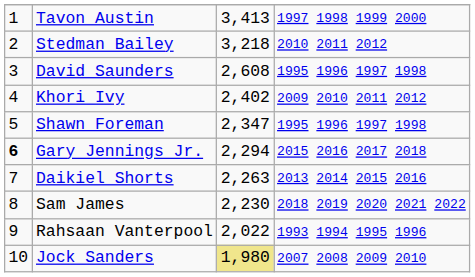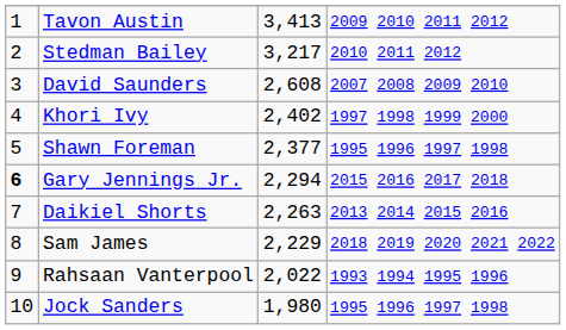 <table class="wikitable">
 <tr>
 </tr>
 <tr>
 <td>1</td>
 <td><a href='#'>Tavon Austin</a></td>
 <td>3,413</td>
-<td style="font-size:80%;"><a href='#'>1997</a> <a href='#'>1998</a> <a href='#'>1999</a> <a href='#'>2000</a></td>
+<td style="font-size:80%;"><a href='#'>2009</a> <a href='#'>2010</a> <a href='#'>2011</a> <a href='#'>2012</a></td>
 </tr>
 <tr>
 <td>2</td>
 <td><a href='#'>Stedman Bailey</a></td>
-<td>3,218</td>
+<td>3,217</td>
 <td style="font-size:80%;"><a href='#'>2010</a> <a href='#'>2011</a> <a href='#'>2012</a></td>
 </tr>
 <tr>
 <td>3</td>
 <td><a href='#'>David Saunders</a></td>
 <td>2,608</td>
-<td style="font-size:80%;"><a href='#'>1995</a> <a href='#'>1996</a> <a href='#'>1997</a> <a href='#'>1998</a></td>
+<td style="font-size:80%;"><a href='#'>2007</a> <a href='#'>2008</a> <a href='#'>2009</a> <a href='#'>2010</a></td>
 </tr>
 <tr>
 <td>4</td>
 <td><a href='#'>Khori Ivy</a></td>
 <td>2,402</td>
-<td style="font-size:80%;"><a href='#'>2009</a> <a href='#'>2010</a> <a href='#'>2011</a> <a href='#'>2012</a></td>
+<td style="font-size:80%;"><a href='#'>1997</a> <a href='#'>1998</a> <a href='#'>1999</a> <a href='#'>2000</a></td>
 </tr>
 <tr>
 <td>5</td>
 <td><a href='#'>Shawn Foreman</a></td>
-<td>2,347</td>
+<td>2,377</td>
 <td style="font-size:80%;"><a href='#'>1995</a> <a href='#'>1996</a> <a href='#'>1997</a> <a href='#'>1998</a></td>
 </tr>
 <tr>
 <td><strong>6</strong></td>
 <td><a href='#'>Gary Jennings Jr.</a></td>
 <td>2,294</td>
 <td style="font-size:80%;"><a href='#'>2015</a> <a href='#'>2016</a> <a href='#'>2017</a> <a href='#'>2018</a></td>
 </tr>
 <tr>
 <td>7</td>
 <td><a href='#'>Daikiel Shorts</a></td>
 <td>2,263</td>
 <td style="font-size:80%;"><a href='#'>2013</a> <a href='#'>2014</a> <a href='#'>2015</a> <a href='#'>2016</a></td>
 </tr>
 <tr>
 <td>8</td>
 <td>Sam James</td>
-<td>2,230</td>
+<td>2,229</td>
 <td style="font-size:80%;"><a href='#'>2018</a> <a href='#'>2019</a> <a href='#'>2020</a> <a href='#'>2021</a> <a href='#'>2022</a></td>
 </tr>
 <tr>
 <td>9</td>
 <td>Rahsaan Vanterpool</td>
 <td>2,022</td>
 <td style="font-size:80%;"><a href='#'>1993</a> <a href='#'>1994</a> <a href='#'>1995</a> <a href='#'>1996</a></td>
 </tr>
 <tr>
 <td>10</td>
 <td><a href='#'>Jock Sanders</a></td>
-<td style="background: khaki;">1,980</td>
-<td style="font-size:80%;"><a href='#'>2007</a> <a href='#'>2008</a> <a href='#'>2009</a> <a href='#'>2010</a></td>
+<td>1,980</td>
+<td style="font-size:80%;"><a href='#'>1995</a> <a href='#'>1996</a> <a href='#'>1997</a> <a href='#'>1998</a></td>
 </tr>
 </table>
